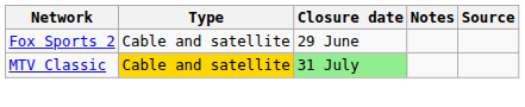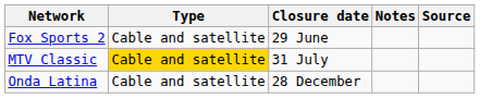 <table class="wikitable sortable">
 <tr>
 <th>Network</th>
 <th>Type</th>
 <th>Closure date</th>
 <th>Notes</th>
 <th>Source</th>
 </tr>
 <tr>
 <td><a href='#'>Fox Sports 2</a></td>
 <td>Cable and satellite</td>
 <td>29 June</td>
 <td></td>
 <td></td>
 </tr>
 <tr>
 <td><a href='#'>MTV Classic</a></td>
 <td style="background: gold;">Cable and satellite</td>
-<td style="background: lightgreen;">31 July</td>
+<td>31 July</td>
+<td></td>
+<td></td>
+</tr>
+<tr>
+<td><a href='#'>Onda Latina</a></td>
+<td>Cable and satellite</td>
+<td>28 December</td>
 <td></td>
 <td></td>
 </tr>
 </table>
